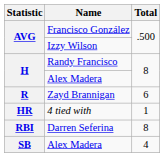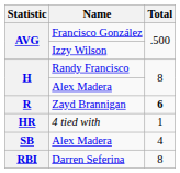 <table class="wikitable">
 <tr>
 <th scope="col">Statistic</th>
 <th scope="col">Name</th>
 <th scope="col">Total</th>
 </tr>
 <tr>
 <th scope="row" style="text-align:center;" rowspan=2><a href='#'>AVG</a></th>
 <td> <a href='#'>Francisco González</a></td>
 <td align=center rowspan=2>.500</td>
 </tr>
 <tr>
 <td> <a href='#'>Izzy Wilson</a></td>
 </tr>
 <tr>
 <th scope="row" style="text-align:center;" rowspan=2><a href='#'>H</a></th>
 <td> <a href='#'>Randy Francisco</a></td>
 <td align=center rowspan=2>8</td>
 </tr>
 <tr>
 <td> <a href='#'>Alex Madera</a></td>
 </tr>
 <tr>
 <th scope="row" style="text-align:center;"><a href='#'>R</a></th>
 <td> <a href='#'>Zayd Brannigan</a></td>
-<td align=center>6</td>
+<td align=center><strong>6</strong></td>
 </tr>
 <tr>
 <th scope="row" style="text-align:center;"><a href='#'>HR</a></th>
 <td><em>4 tied with</em></td>
 <td align=center>1</td>
 </tr>
 <tr>
+<th scope="row" style="text-align:center;"><a href='#'>SB</a></th>
+<td> <a href='#'>Alex Madera</a></td>
+<td align=center>4</td>
+</tr>
+<tr>
 <th scope="row" style="text-align:center;"><a href='#'>RBI</a></th>
 <td> <a href='#'>Darren Seferina</a></td>
 <td align=center>8</td>
 </tr>
-<tr>
-<th scope="row" style="text-align:center;"><a href='#'>SB</a></th>
-<td> <a href='#'>Alex Madera</a></td>
-<td align=center>4</td>
-</tr>
 </table>
